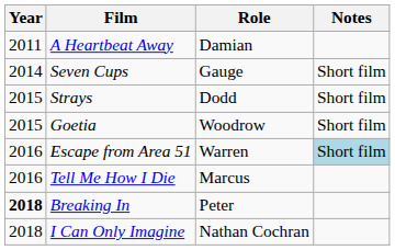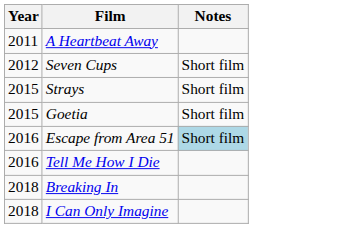 <table class="wikitable">
 <tr>
 <th>Year</th>
 <th>Film</th>
-<th>Role</th>
 <th>Notes</th>
 </tr>
 <tr>
 <td>2011</td>
 <td><em><a href='#'>A Heartbeat Away</a></em></td>
-<td>Damian</td>
 <td></td>
 </tr>
 <tr>
-<td>2014</td>
+<td>2012</td>
 <td><em>Seven Cups</em></td>
-<td>Gauge</td>
 <td>Short film</td>
 </tr>
 <tr>
 <td>2015</td>
 <td><em>Strays</em></td>
-<td>Dodd</td>
 <td>Short film</td>
 </tr>
 <tr>
 <td>2015</td>
 <td><em>Goetia</em></td>
-<td>Woodrow</td>
 <td>Short film</td>
 </tr>
 <tr>
 <td>2016</td>
 <td><em>Escape from Area 51</em></td>
-<td>Warren</td>
 <td style="background: lightblue;">Short film</td>
 </tr>
 <tr>
 <td>2016</td>
 <td><em><a href='#'>Tell Me How I Die</a></em></td>
-<td>Marcus</td>
 <td></td>
 </tr>
 <tr>
-<td><strong>2018</strong></td>
+<td>2018</td>
 <td><em><a href='#'>Breaking In</a></em></td>
-<td>Peter</td>
 <td></td>
 </tr>
 <tr>
 <td>2018</td>
 <td><em><a href='#'>I Can Only Imagine</a></em></td>
-<td>Nathan Cochran</td>
 <td></td>
 </tr>
 </table>
